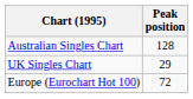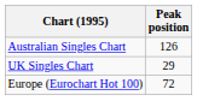 <table class="wikitable">
 <tr>
 <th>Chart (1995)</th>
 <th>Peak<br>position</th>
 </tr>
 <tr>
 <td><a href='#'>Australian Singles Chart</a></td>
-<td align="center">128</td>
+<td align="center">126</td>
 </tr>
 <tr>
 <td><a href='#'>UK Singles Chart</a></td>
 <td style="text-align:center;">29</td>
 </tr>
 <tr>
 <td>Europe (<a href='#'>Eurochart Hot 100</a>)</td>
 <td align="center">72</td>
 </tr>
 </table>
